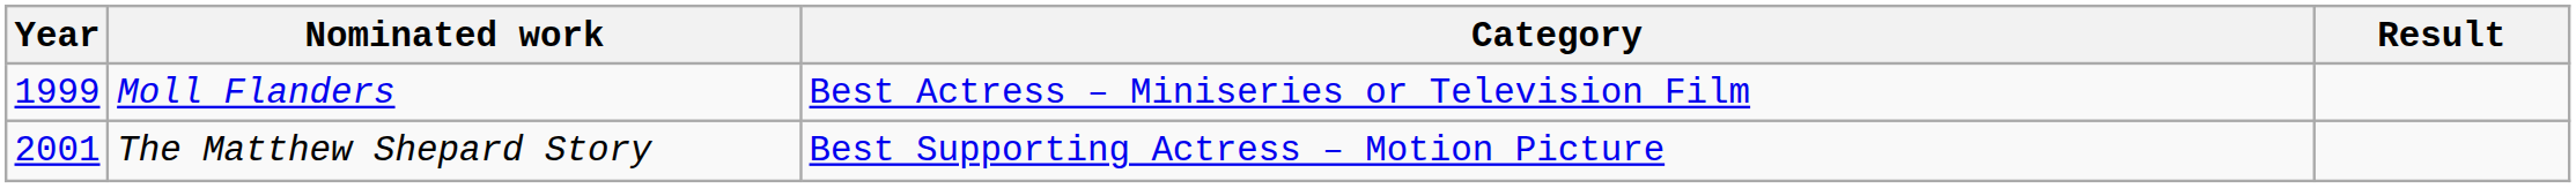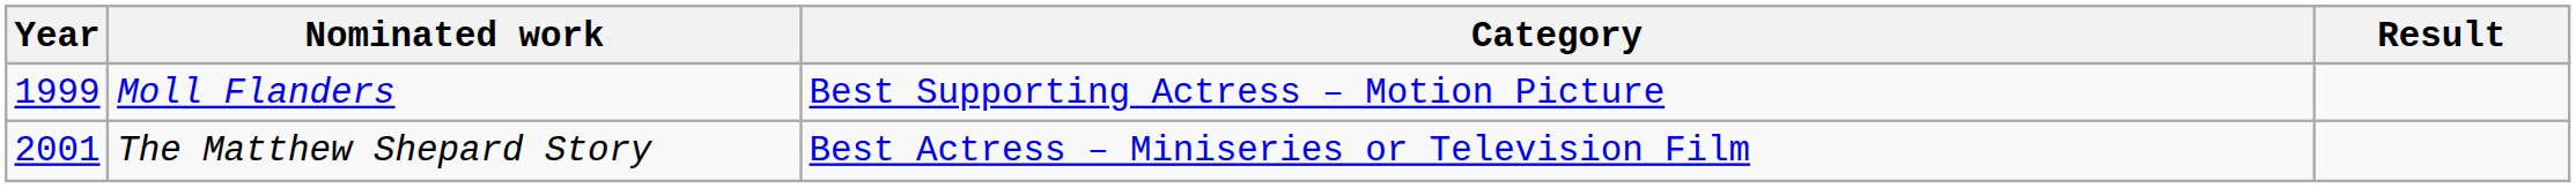 <table class=wikitable>
 <tr>
 <th width=4%>Year</th>
 <th width=27%>Nominated work</th>
 <th width=59%>Category</th>
 <th width=10%>Result</th>
 </tr>
 <tr>
 <td><a href='#'>1999</a></td>
 <td><em><a href='#'>Moll Flanders</a></em></td>
-<td><a href='#'>Best Actress – Miniseries or Television Film</a></td>
+<td><a href='#'>Best Supporting Actress – Motion Picture</a></td>
 <td></td>
 </tr>
 <tr>
 <td><a href='#'>2001</a></td>
 <td><em>The Matthew Shepard Story</em></td>
-<td><a href='#'>Best Supporting Actress – Motion Picture</a></td>
+<td><a href='#'>Best Actress – Miniseries or Television Film</a></td>
 <td></td>
 </tr>
 </table>
